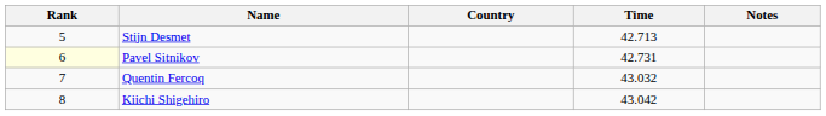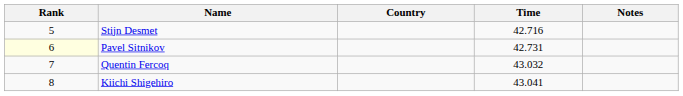 <table class="wikitable sortable" style="text-align:center" width=50%>
 <tr>
 <th>Rank</th>
 <th>Name</th>
 <th>Country</th>
 <th>Time</th>
 <th>Notes</th>
 </tr>
 <tr>
 <td>5</td>
 <td align=left><a href='#'>Stijn Desmet</a></td>
 <td align=left></td>
-<td>42.713</td>
+<td>42.716</td>
 <td></td>
 </tr>
 <tr>
 <td style="background: lightyellow;">6</td>
 <td align=left><a href='#'>Pavel Sitnikov</a></td>
 <td align=left></td>
 <td>42.731</td>
 <td></td>
 </tr>
 <tr>
 <td>7</td>
 <td align=left><a href='#'>Quentin Fercoq</a></td>
 <td align=left></td>
 <td>43.032</td>
 <td></td>
 </tr>
 <tr>
 <td>8</td>
 <td align=left><a href='#'>Kiichi Shigehiro</a></td>
 <td align=left></td>
-<td>43.042</td>
+<td>43.041</td>
 <td></td>
 </tr>
 </table>
